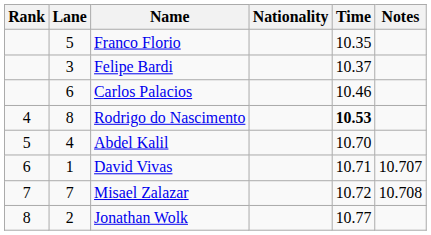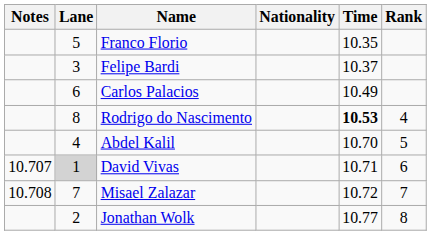 <table class="wikitable sortable" style="text-align:center">
 <tr>
-<th>Rank</th>
+<th>Notes</th>
 <th>Lane</th>
 <th>Name</th>
 <th>Nationality</th>
 <th>Time</th>
-<th>Notes</th>
+<th>Rank</th>
 </tr>
 <tr>
 <td></td>
 <td>5</td>
 <td align=left><a href='#'>Franco Florio</a></td>
 <td align=left></td>
 <td>10.35</td>
 <td></td>
 </tr>
 <tr>
 <td></td>
 <td>3</td>
 <td align=left><a href='#'>Felipe Bardi</a></td>
 <td align=left></td>
 <td>10.37</td>
 <td></td>
 </tr>
 <tr>
 <td></td>
 <td>6</td>
 <td align=left><a href='#'>Carlos Palacios</a></td>
 <td align=left></td>
-<td>10.46</td>
+<td>10.49</td>
 <td></td>
 </tr>
 <tr>
-<td>4</td>
+<td></td>
 <td>8</td>
 <td align=left><a href='#'>Rodrigo do Nascimento</a></td>
 <td align=left></td>
 <td><strong>10.53</strong></td>
-<td></td>
+<td>4</td>
 </tr>
 <tr>
-<td>5</td>
+<td></td>
 <td>4</td>
 <td align=left><a href='#'>Abdel Kalil</a></td>
 <td align=left></td>
 <td>10.70</td>
-<td></td>
+<td>5</td>
 </tr>
 <tr>
-<td>6</td>
-<td>1</td>
+<td>10.707</td>
+<td style="background: lightgrey;">1</td>
 <td align=left><a href='#'>David Vivas</a></td>
 <td align=left></td>
 <td>10.71</td>
-<td>10.707</td>
+<td>6</td>
 </tr>
 <tr>
-<td>7</td>
+<td>10.708</td>
 <td>7</td>
 <td align=left><a href='#'>Misael Zalazar</a></td>
 <td align=left></td>
 <td>10.72</td>
-<td>10.708</td>
+<td>7</td>
 </tr>
 <tr>
-<td>8</td>
+<td></td>
 <td>2</td>
 <td align=left><a href='#'>Jonathan Wolk</a></td>
 <td align=left></td>
 <td>10.77</td>
-<td></td>
+<td>8</td>
 </tr>
 </table>
